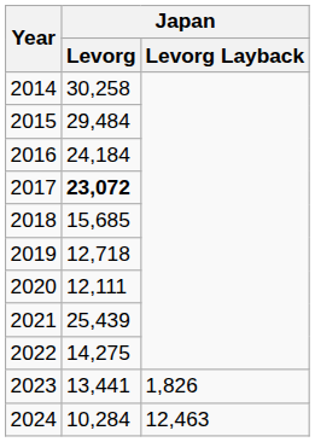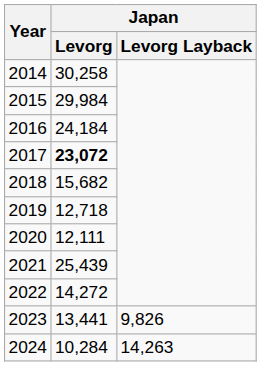 <table class="wikitable">
 <tr>
 <th rowspan="2">Year</th>
 <th colspan="2">Japan</th>
 </tr>
 <tr>
 <th>Levorg</th>
 <th>Levorg Layback</th>
 </tr>
 <tr>
 <td>2014</td>
 <td>30,258</td>
 <td rowspan="9"></td>
 </tr>
 <tr>
 <td>2015</td>
-<td>29,484</td>
+<td>29,984</td>
 </tr>
 <tr>
 <td>2016</td>
 <td>24,184</td>
 </tr>
 <tr>
 <td>2017</td>
 <td><strong>23,072</strong></td>
 </tr>
 <tr>
 <td>2018</td>
-<td>15,685</td>
+<td>15,682</td>
 </tr>
 <tr>
 <td>2019</td>
 <td>12,718</td>
 </tr>
 <tr>
 <td>2020</td>
 <td>12,111</td>
 </tr>
 <tr>
 <td>2021</td>
 <td>25,439</td>
 </tr>
 <tr>
 <td>2022</td>
-<td>14,275</td>
+<td>14,272</td>
 </tr>
 <tr>
 <td>2023</td>
 <td>13,441</td>
-<td>1,826</td>
+<td>9,826</td>
 </tr>
 <tr>
 <td>2024</td>
 <td>10,284</td>
-<td>12,463</td>
+<td>14,263</td>
 </tr>
 </table>
